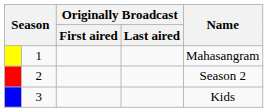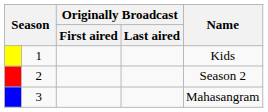 <table class="wikitable" style="text-align:center">
 <tr>
 <th style="padding: 0 8px" colspan="2" rowspan="2">Season</th>
 <th colspan="2">Originally Broadcast</th>
 <th style="padding: 0 8px" rowspan="2">Name</th>
 </tr>
 <tr>
 <th style="padding: 1 8px">First aired</th>
 <th style="padding: 1 8px">Last aired</th>
 </tr>
 <tr>
 <td style="background:Yellow"></td>
 <td align="center">1</td>
 <td align="center"></td>
 <td align="center"></td>
-<td align="center">Mahasangram</td>
+<td align="center">Kids</td>
 </tr>
 <tr>
 <td style="background:Red"></td>
 <td align="center">2</td>
 <td align="center"></td>
 <td align="center"></td>
 <td align="center">Season 2</td>
 </tr>
 <tr>
 <td style="background:Blue"></td>
 <td align="center">3</td>
 <td align="center"></td>
 <td align="center"></td>
-<td align="center">Kids</td>
+<td align="center">Mahasangram</td>
 </tr>
 </table>
